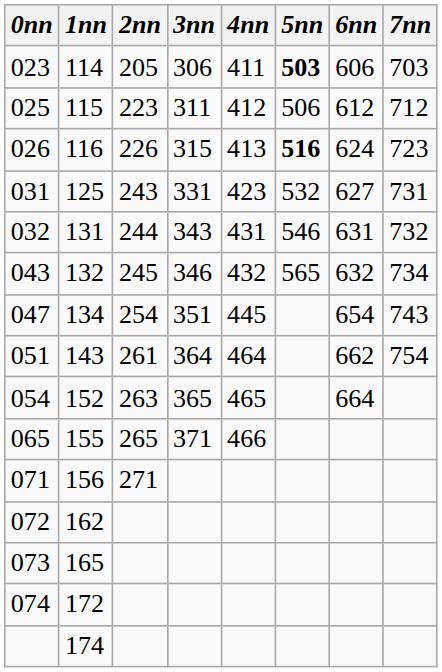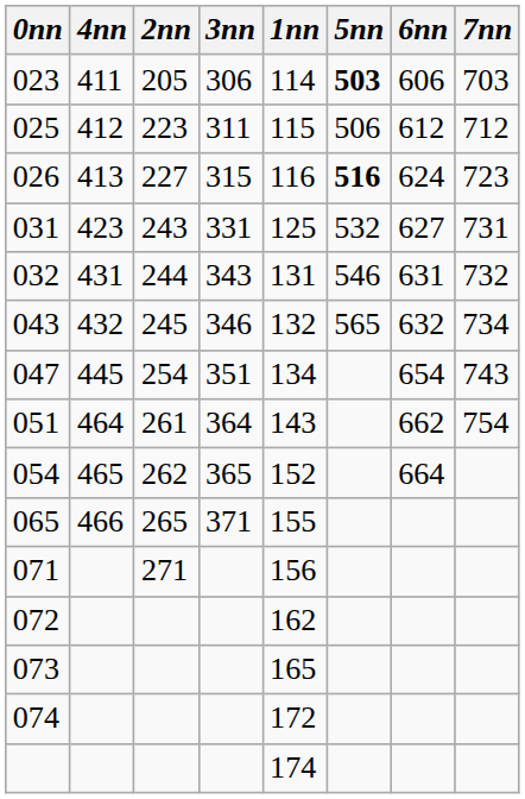 <table class="wikitable floatright">
 <tr>
 <th scope="col"><em>0nn</em></th>
-<th scope="col"><em>1nn</em></th>
+<th scope="col"><em>4nn</em></th>
 <th scope="col"><em>2nn</em></th>
 <th scope="col"><em>3nn</em></th>
-<th scope="col"><em>4nn</em></th>
+<th scope="col"><em>1nn</em></th>
 <th scope="col"><em>5nn</em></th>
 <th scope="col"><em>6nn</em></th>
 <th scope="col"><em>7nn</em></th>
 </tr>
 <tr>
 <td>023</td>
-<td>114</td>
+<td>411</td>
 <td>205</td>
 <td>306</td>
-<td>411</td>
+<td>114</td>
 <td><strong>503</strong></td>
 <td>606</td>
 <td>703</td>
 </tr>
 <tr>
 <td>025</td>
-<td>115</td>
+<td>412</td>
 <td>223</td>
 <td>311</td>
-<td>412</td>
+<td>115</td>
 <td>506</td>
 <td>612</td>
 <td>712</td>
 </tr>
 <tr>
 <td>026</td>
+<td>413</td>
+<td>227</td>
+<td>315</td>
 <td>116</td>
-<td>226</td>
-<td>315</td>
-<td>413</td>
 <td><strong>516</strong></td>
 <td>624</td>
 <td>723</td>
 </tr>
 <tr>
 <td>031</td>
-<td>125</td>
+<td>423</td>
 <td>243</td>
 <td>331</td>
-<td>423</td>
+<td>125</td>
 <td>532</td>
 <td>627</td>
 <td>731</td>
 </tr>
 <tr>
 <td>032</td>
-<td>131</td>
+<td>431</td>
 <td>244</td>
 <td>343</td>
-<td>431</td>
+<td>131</td>
 <td>546</td>
 <td>631</td>
 <td>732</td>
 </tr>
 <tr>
 <td>043</td>
-<td>132</td>
+<td>432</td>
 <td>245</td>
 <td>346</td>
-<td>432</td>
+<td>132</td>
 <td>565</td>
 <td>632</td>
 <td>734</td>
 </tr>
 <tr>
 <td>047</td>
-<td>134</td>
+<td>445</td>
 <td>254</td>
 <td>351</td>
-<td>445</td>
+<td>134</td>
 <td></td>
 <td>654</td>
 <td>743</td>
 </tr>
 <tr>
 <td>051</td>
-<td>143</td>
+<td>464</td>
 <td>261</td>
 <td>364</td>
-<td>464</td>
+<td>143</td>
 <td></td>
 <td>662</td>
 <td>754</td>
 </tr>
 <tr>
 <td>054</td>
+<td>465</td>
+<td>262</td>
+<td>365</td>
 <td>152</td>
-<td>263</td>
-<td>365</td>
-<td>465</td>
 <td></td>
 <td>664</td>
 <td></td>
 </tr>
 <tr>
 <td>065</td>
-<td>155</td>
+<td>466</td>
 <td>265</td>
 <td>371</td>
-<td>466</td>
+<td>155</td>
 <td></td>
 <td></td>
 <td></td>
 </tr>
 <tr>
 <td>071</td>
-<td>156</td>
+<td></td>
 <td>271</td>
 <td></td>
-<td></td>
+<td>156</td>
 <td></td>
 <td></td>
 <td></td>
 </tr>
 <tr>
 <td>072</td>
-<td>162</td>
 <td></td>
 <td></td>
 <td></td>
+<td>162</td>
 <td></td>
 <td></td>
 <td></td>
 </tr>
 <tr>
 <td>073</td>
-<td>165</td>
 <td></td>
 <td></td>
 <td></td>
+<td>165</td>
 <td></td>
 <td></td>
 <td></td>
 </tr>
 <tr>
 <td>074</td>
-<td>172</td>
 <td></td>
 <td></td>
 <td></td>
+<td>172</td>
 <td></td>
 <td></td>
 <td></td>
 </tr>
 <tr>
 <td></td>
-<td>174</td>
 <td></td>
 <td></td>
 <td></td>
+<td>174</td>
 <td></td>
 <td></td>
 <td></td>
 </tr>
 </table>
